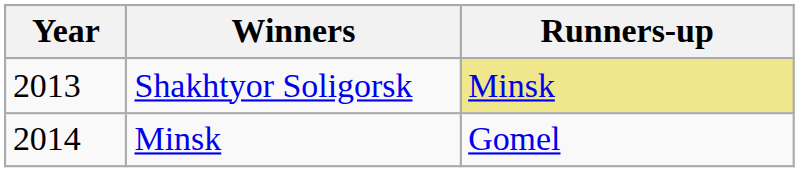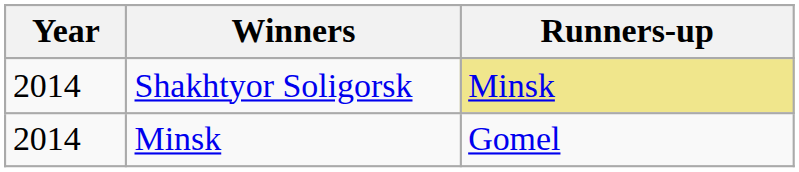 <table class="wikitable">
 <tr>
 <th width=50>Year</th>
 <th width=150>Winners</th>
 <th width=150>Runners-up</th>
 </tr>
 <tr>
-<td>2013</td>
+<td>2014</td>
 <td><a href='#'>Shakhtyor Soligorsk</a></td>
 <td style="background: khaki;"><a href='#'>Minsk</a></td>
 </tr>
 <tr>
 <td>2014</td>
 <td><a href='#'>Minsk</a></td>
 <td><a href='#'>Gomel</a></td>
 </tr>
 </table>
